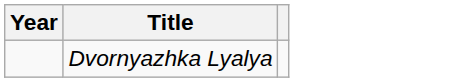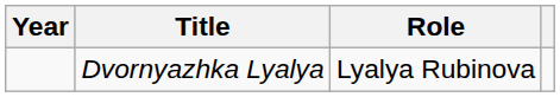 <table class="wikitable sortable plainrowheaders">
 <tr>
 <th>Year</th>
 <th>Title</th>
+<th>Role</th>
 <th></th>
 </tr>
 <tr>
 <td></td>
 <td><em>Dvornyazhka Lyalya</em></td>
+<td>Lyalya Rubinova</td>
 <td></td>
 </tr>
 </table>
